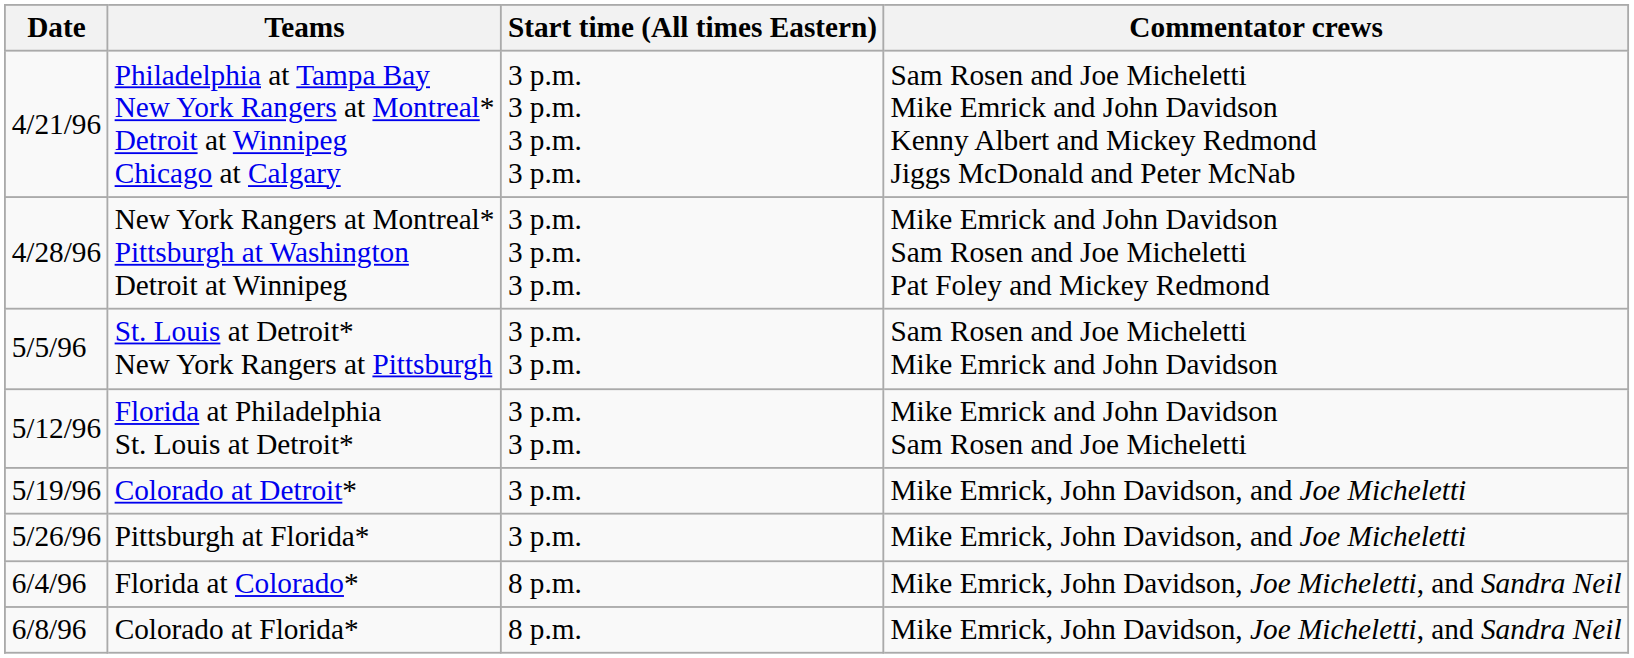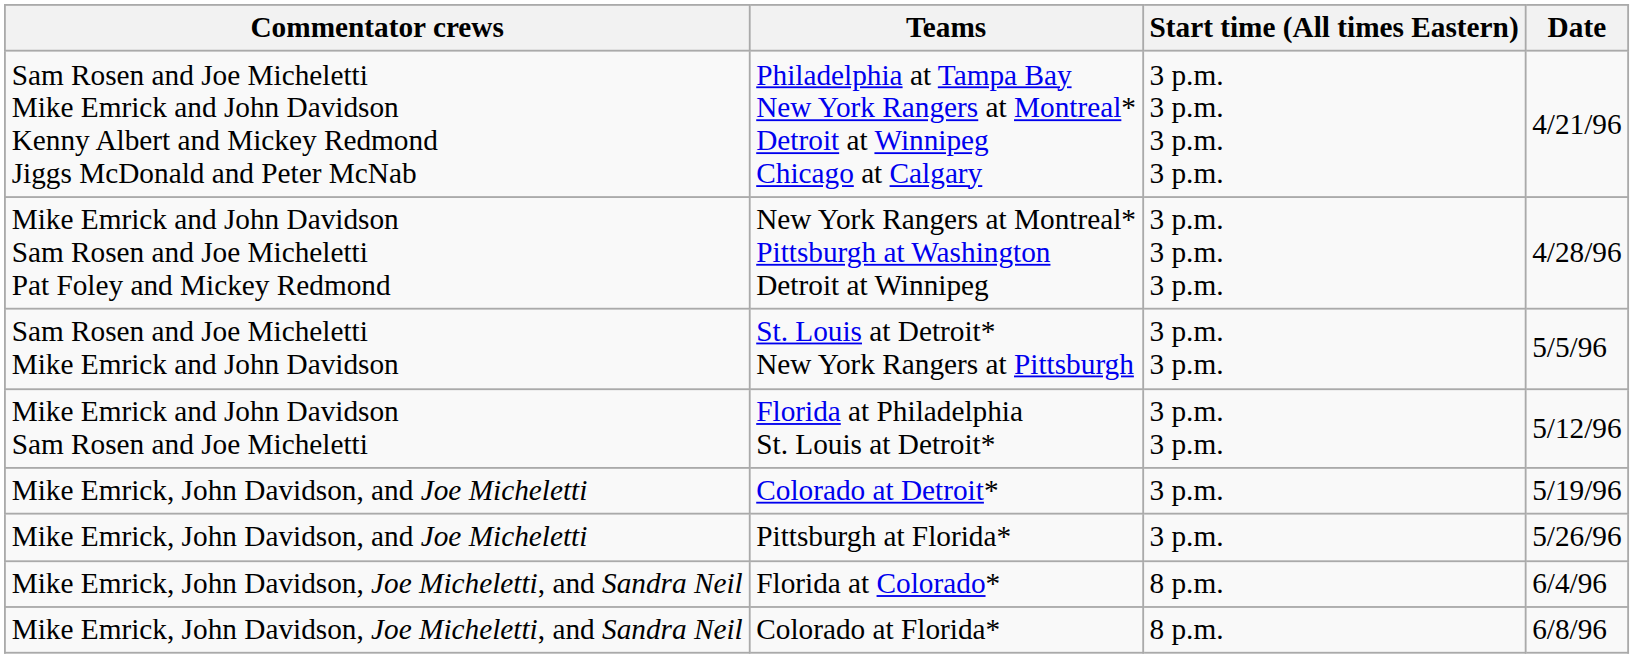 <table class="wikitable">
 <tr>
-<th>Date</th>
+<th>Commentator crews</th>
 <th>Teams</th>
 <th>Start time (All times Eastern)</th>
-<th>Commentator crews</th>
+<th>Date</th>
 </tr>
 <tr>
-<td>4/21/96</td>
+<td>Sam Rosen and Joe Micheletti<br>Mike Emrick and John Davidson<br>Kenny Albert and Mickey Redmond<br>Jiggs McDonald and Peter McNab</td>
 <td><a href='#'>Philadelphia</a> at <a href='#'>Tampa Bay</a><br><a href='#'>New York Rangers</a> at <a href='#'>Montreal</a>*<br><a href='#'>Detroit</a> at <a href='#'>Winnipeg</a><br><a href='#'>Chicago</a> at <a href='#'>Calgary</a></td>
 <td>3 p.m.<br>3 p.m.<br>3 p.m.<br>3 p.m.</td>
-<td>Sam Rosen and Joe Micheletti<br>Mike Emrick and John Davidson<br>Kenny Albert and Mickey Redmond<br>Jiggs McDonald and Peter McNab</td>
+<td>4/21/96</td>
 </tr>
 <tr>
-<td>4/28/96</td>
+<td>Mike Emrick and John Davidson<br>Sam Rosen and Joe Micheletti<br>Pat Foley and Mickey Redmond</td>
 <td>New York Rangers at Montreal*<br><a href='#'>Pittsburgh at Washington</a><br>Detroit at Winnipeg</td>
 <td>3 p.m.<br>3 p.m.<br>3 p.m.</td>
-<td>Mike Emrick and John Davidson<br>Sam Rosen and Joe Micheletti<br>Pat Foley and Mickey Redmond</td>
+<td>4/28/96</td>
 </tr>
 <tr>
-<td>5/5/96</td>
+<td>Sam Rosen and Joe Micheletti<br>Mike Emrick and John Davidson</td>
 <td><a href='#'>St. Louis</a> at Detroit*<br>New York Rangers at <a href='#'>Pittsburgh</a></td>
 <td>3 p.m.<br>3 p.m.</td>
-<td>Sam Rosen and Joe Micheletti<br>Mike Emrick and John Davidson</td>
+<td>5/5/96</td>
 </tr>
 <tr>
-<td>5/12/96</td>
+<td>Mike Emrick and John Davidson<br>Sam Rosen and Joe Micheletti</td>
 <td><a href='#'>Florida</a> at Philadelphia<br>St. Louis at Detroit*</td>
 <td>3 p.m.<br>3 p.m.</td>
-<td>Mike Emrick and John Davidson<br>Sam Rosen and Joe Micheletti</td>
+<td>5/12/96</td>
 </tr>
 <tr>
-<td>5/19/96</td>
+<td>Mike Emrick, John Davidson, and <em>Joe Micheletti</em></td>
 <td><a href='#'>Colorado at Detroit</a>*</td>
 <td>3 p.m.</td>
-<td>Mike Emrick, John Davidson, and <em>Joe Micheletti</em></td>
+<td>5/19/96</td>
 </tr>
 <tr>
-<td>5/26/96</td>
+<td>Mike Emrick, John Davidson, and <em>Joe Micheletti</em></td>
 <td>Pittsburgh at Florida*</td>
 <td>3 p.m.</td>
-<td>Mike Emrick, John Davidson, and <em>Joe Micheletti</em></td>
+<td>5/26/96</td>
 </tr>
 <tr>
-<td>6/4/96</td>
+<td>Mike Emrick, John Davidson, <em>Joe Micheletti</em>, and <em>Sandra Neil</em></td>
 <td>Florida at <a href='#'>Colorado</a>*</td>
 <td>8 p.m.</td>
-<td>Mike Emrick, John Davidson, <em>Joe Micheletti</em>, and <em>Sandra Neil</em></td>
+<td>6/4/96</td>
 </tr>
 <tr>
-<td>6/8/96</td>
+<td>Mike Emrick, John Davidson, <em>Joe Micheletti</em>, and <em>Sandra Neil</em></td>
 <td>Colorado at Florida*</td>
 <td>8 p.m.</td>
-<td>Mike Emrick, John Davidson, <em>Joe Micheletti</em>, and <em>Sandra Neil</em></td>
+<td>6/8/96</td>
 </tr>
 </table>
